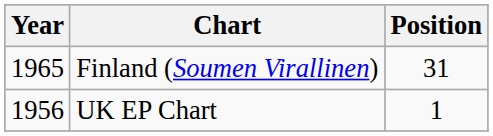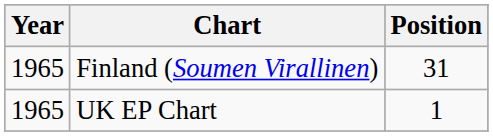 <table class="wikitable">
 <tr>
 <th>Year</th>
 <th>Chart</th>
 <th>Position</th>
 </tr>
 <tr>
 <td>1965</td>
 <td>Finland (<a href='#'><em>Soumen Virallinen</em></a>)</td>
 <td style="text-align:center;">31</td>
 </tr>
 <tr>
-<td>1956</td>
+<td>1965</td>
 <td>UK EP Chart</td>
 <td style="text-align:center;">1</td>
 </tr>
 </table>
